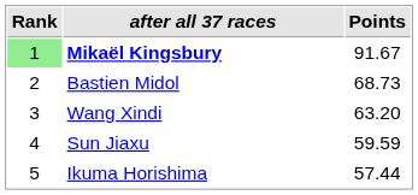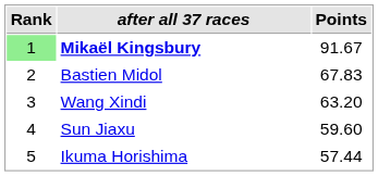 <table cellspacing="1" cellpadding="3" style="border:1px solid #aaa; font-size:86%;">
 <tr style="background:#e4e4e4;">
 <th style="border-bottom:1px solid #aaa; width:10px;">Rank</th>
 <th style="border-bottom:1px solid #aaa; width:200px;"><em>after all 37 races</em></th>
 <th style="border-bottom:1px solid #aaa; width:20px;">Points</th>
 </tr>
 <tr>
 <td align=center style="background: lightgreen;">1</td>
 <td><strong> <a href='#'>Mikaël Kingsbury</a></strong></td>
 <td align=center>91.67</td>
 </tr>
 <tr>
 <td align=center>2</td>
 <td> <a href='#'>Bastien Midol</a></td>
-<td align=center>68.73</td>
+<td align=center>67.83</td>
 </tr>
 <tr>
 <td align=center>3</td>
 <td> <a href='#'>Wang Xindi</a></td>
 <td align=center>63.20</td>
 </tr>
 <tr>
 <td align=center>4</td>
 <td> <a href='#'>Sun Jiaxu</a></td>
-<td align=center>59.59</td>
+<td align=center>59.60</td>
 </tr>
 <tr>
 <td align=center>5</td>
 <td> <a href='#'>Ikuma Horishima</a></td>
 <td align=center>57.44</td>
 </tr>
 </table>
